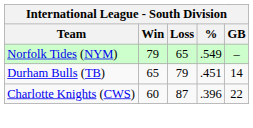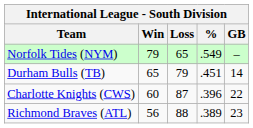 <table class="wikitable">
 <tr>
 <th colspan="5">International League - South Division</th>
 </tr>
 <tr>
 <th width="55%">Team</th>
 <th>Win</th>
 <th>Loss</th>
 <th>%</th>
 <th>GB</th>
 </tr>
 <tr align=center bgcolor=ccffcc>
 <td align=left><a href='#'>Norfolk Tides</a> (<a href='#'>NYM</a>)</td>
 <td>79</td>
 <td>65</td>
 <td>.549</td>
 <td>–</td>
 </tr>
 <tr align=center>
 <td align=left><a href='#'>Durham Bulls</a> (<a href='#'>TB</a>)</td>
 <td>65</td>
 <td>79</td>
 <td>.451</td>
 <td>14</td>
 </tr>
 <tr align=center>
 <td align=left><a href='#'>Charlotte Knights</a> (<a href='#'>CWS</a>)</td>
 <td>60</td>
 <td>87</td>
 <td>.396</td>
 <td>22</td>
 </tr>
+<tr align=center>
+<td align=left><a href='#'>Richmond Braves</a> (<a href='#'>ATL</a>)</td>
+<td>56</td>
+<td>88</td>
+<td>.389</td>
+<td>23</td>
+</tr>
 </table>
